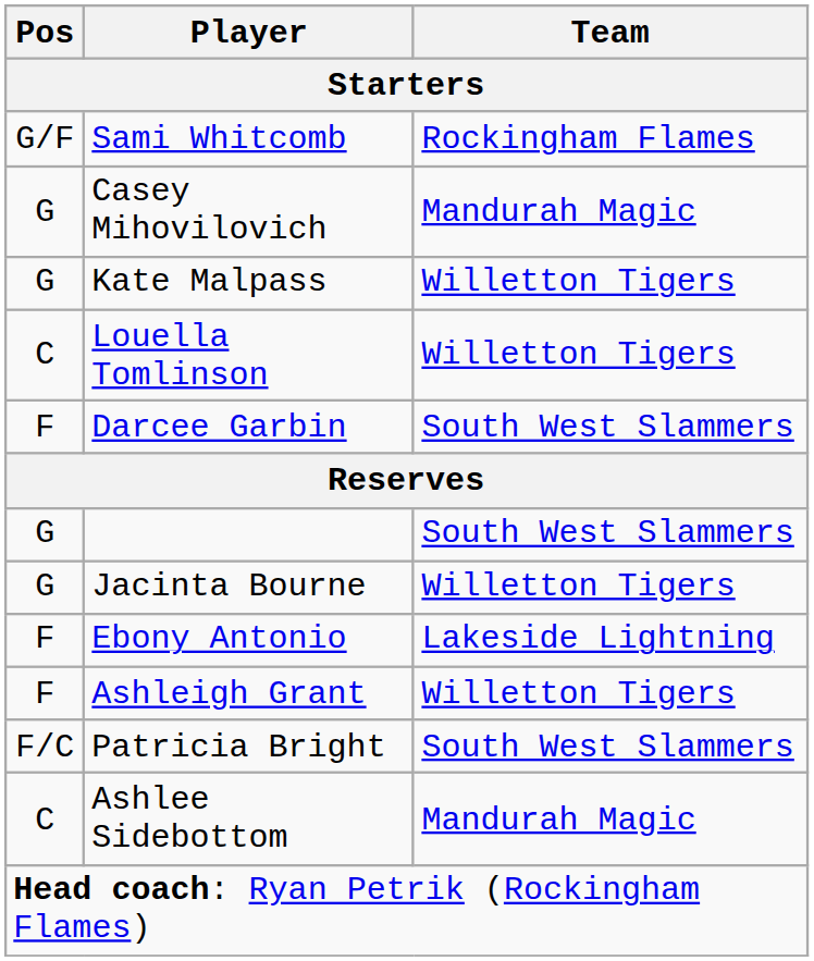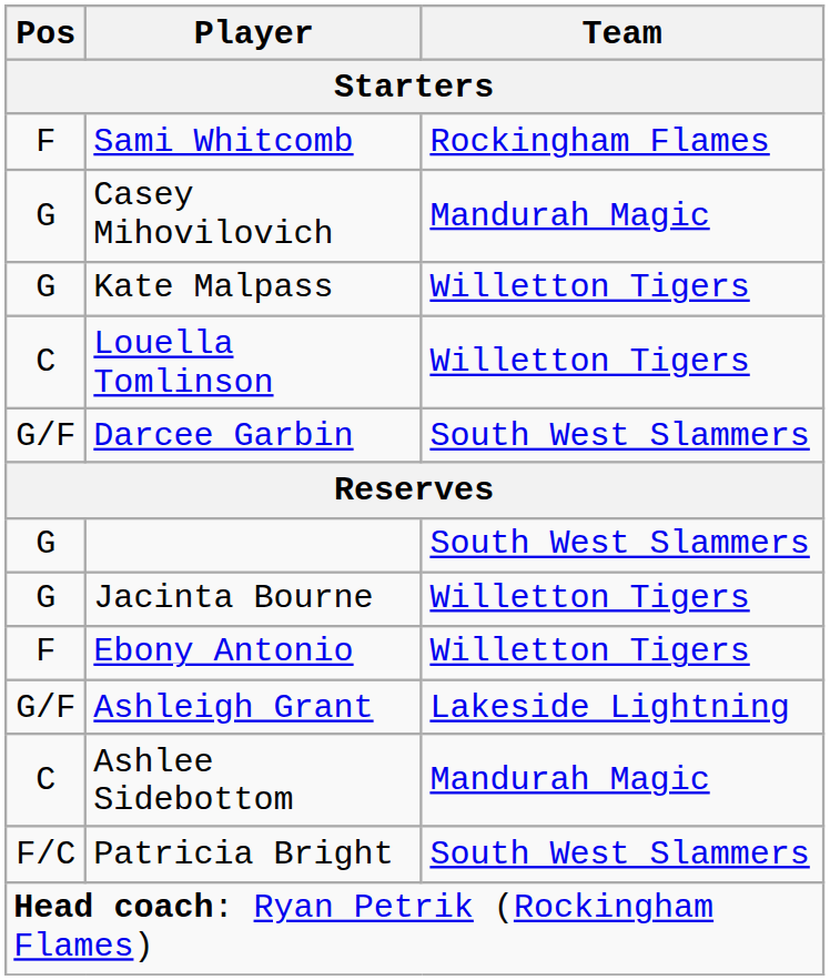 <table class="wikitable" style="text-align:center">
 <tr>
 <th scope="col" width="25px">Pos</th>
 <th scope="col" width="125px">Player</th>
 <th scope="col" width="150px">Team</th>
 </tr>
 <tr>
 <th scope="col" colspan="3">Starters</th>
 </tr>
 <tr>
-<td>G/F</td>
+<td>F</td>
 <td style="text-align:left"><a href='#'>Sami Whitcomb</a></td>
 <td style="text-align:left"><a href='#'>Rockingham Flames</a></td>
 </tr>
 <tr>
 <td>G</td>
 <td style="text-align:left">Casey Mihovilovich</td>
 <td style="text-align:left"><a href='#'>Mandurah Magic</a></td>
 </tr>
 <tr>
 <td>G</td>
 <td style="text-align:left">Kate Malpass</td>
 <td style="text-align:left"><a href='#'>Willetton Tigers</a></td>
 </tr>
 <tr>
 <td>C</td>
 <td style="text-align:left"><a href='#'>Louella Tomlinson</a></td>
 <td style="text-align:left"><a href='#'>Willetton Tigers</a></td>
 </tr>
 <tr>
-<td>F</td>
+<td>G/F</td>
 <td style="text-align:left"><a href='#'>Darcee Garbin</a></td>
 <td style="text-align:left"><a href='#'>South West Slammers</a></td>
 </tr>
 <tr>
 <th scope="col" colspan="3">Reserves</th>
 </tr>
 <tr>
 <td>G</td>
 <td style="text-align:left"></td>
 <td style="text-align:left"><a href='#'>South West Slammers</a></td>
 </tr>
 <tr>
 <td>G</td>
 <td style="text-align:left">Jacinta Bourne</td>
 <td style="text-align:left"><a href='#'>Willetton Tigers</a></td>
 </tr>
 <tr>
 <td>F</td>
 <td style="text-align:left"><a href='#'>Ebony Antonio</a></td>
+<td style="text-align:left"><a href='#'>Willetton Tigers</a></td>
+</tr>
+<tr>
+<td>G/F</td>
+<td style="text-align:left"><a href='#'>Ashleigh Grant</a></td>
 <td style="text-align:left"><a href='#'>Lakeside Lightning</a></td>
 </tr>
 <tr>
-<td>F</td>
-<td style="text-align:left"><a href='#'>Ashleigh Grant</a></td>
-<td style="text-align:left"><a href='#'>Willetton Tigers</a></td>
+<td>C</td>
+<td style="text-align:left">Ashlee Sidebottom</td>
+<td style="text-align:left"><a href='#'>Mandurah Magic</a></td>
 </tr>
 <tr>
 <td>F/C</td>
 <td style="text-align:left">Patricia Bright</td>
 <td style="text-align:left"><a href='#'>South West Slammers</a></td>
 </tr>
 <tr>
-<td>C</td>
-<td style="text-align:left">Ashlee Sidebottom</td>
-<td style="text-align:left"><a href='#'>Mandurah Magic</a></td>
-</tr>
-<tr>
 <td style="text-align:left" colspan="3"><strong>Head coach</strong>: <a href='#'>Ryan Petrik</a> (<a href='#'>Rockingham Flames</a>)</td>
 </tr>
 </table>
